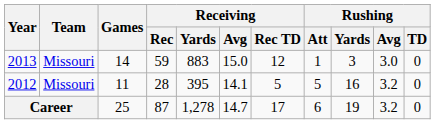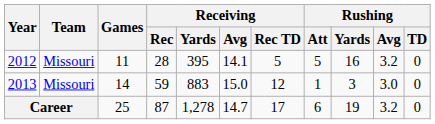 <table class="wikitable" style="text-align:center">
 <tr>
 <th rowspan="2">Year</th>
 <th rowspan="2">Team</th>
 <th rowspan="2">Games</th>
 <th colspan="4">Receiving</th>
 <th colspan="4">Rushing</th>
 </tr>
 <tr>
 <th>Rec</th>
 <th>Yards</th>
 <th>Avg</th>
 <th>Rec TD</th>
 <th>Att</th>
 <th>Yards</th>
 <th>Avg</th>
 <th>TD</th>
 </tr>
 <tr>
+<td><a href='#'>2012</a></td>
+<td><a href='#'>Missouri</a></td>
+<td>11</td>
+<td>28</td>
+<td>395</td>
+<td>14.1</td>
+<td>5</td>
+<td>5</td>
+<td>16</td>
+<td>3.2</td>
+<td>0</td>
+</tr>
+<tr>
 <td><a href='#'>2013</a></td>
 <td><a href='#'>Missouri</a></td>
 <td>14</td>
 <td>59</td>
 <td>883</td>
 <td>15.0</td>
 <td>12</td>
 <td>1</td>
 <td>3</td>
 <td>3.0</td>
-<td>0</td>
-</tr>
-<tr>
-<td><a href='#'>2012</a></td>
-<td><a href='#'>Missouri</a></td>
-<td>11</td>
-<td>28</td>
-<td>395</td>
-<td>14.1</td>
-<td>5</td>
-<td>5</td>
-<td>16</td>
-<td>3.2</td>
 <td>0</td>
 </tr>
 <tr>
 <th colspan=2>Career</th>
 <td>25</td>
 <td>87</td>
 <td>1,278</td>
 <td>14.7</td>
 <td>17</td>
 <td>6</td>
 <td>19</td>
 <td>3.2</td>
 <td>0</td>
 </tr>
 </table>
